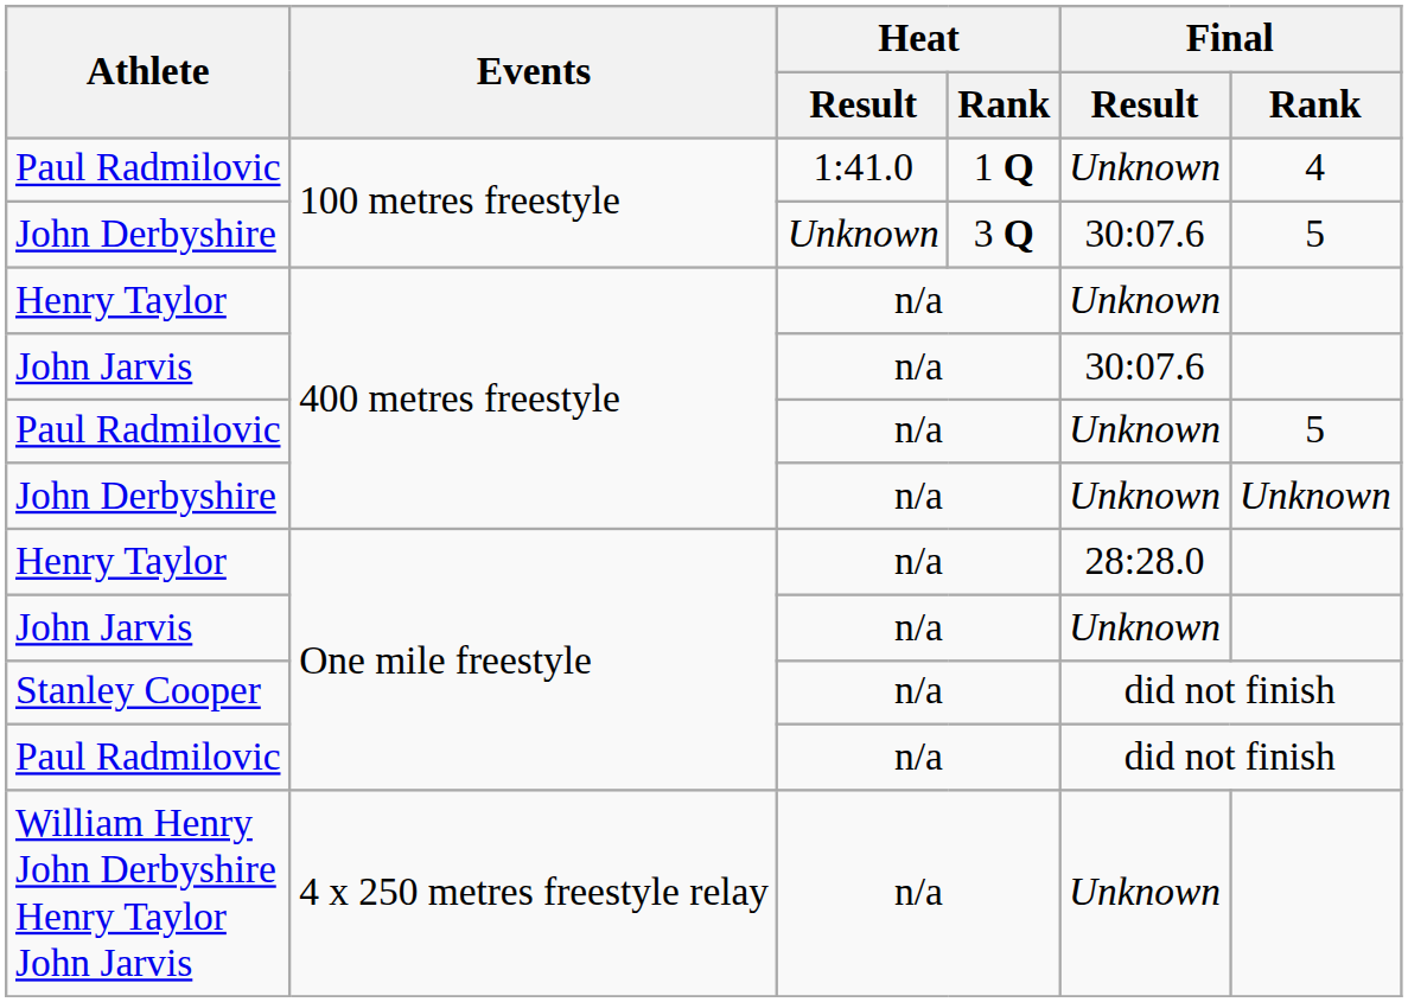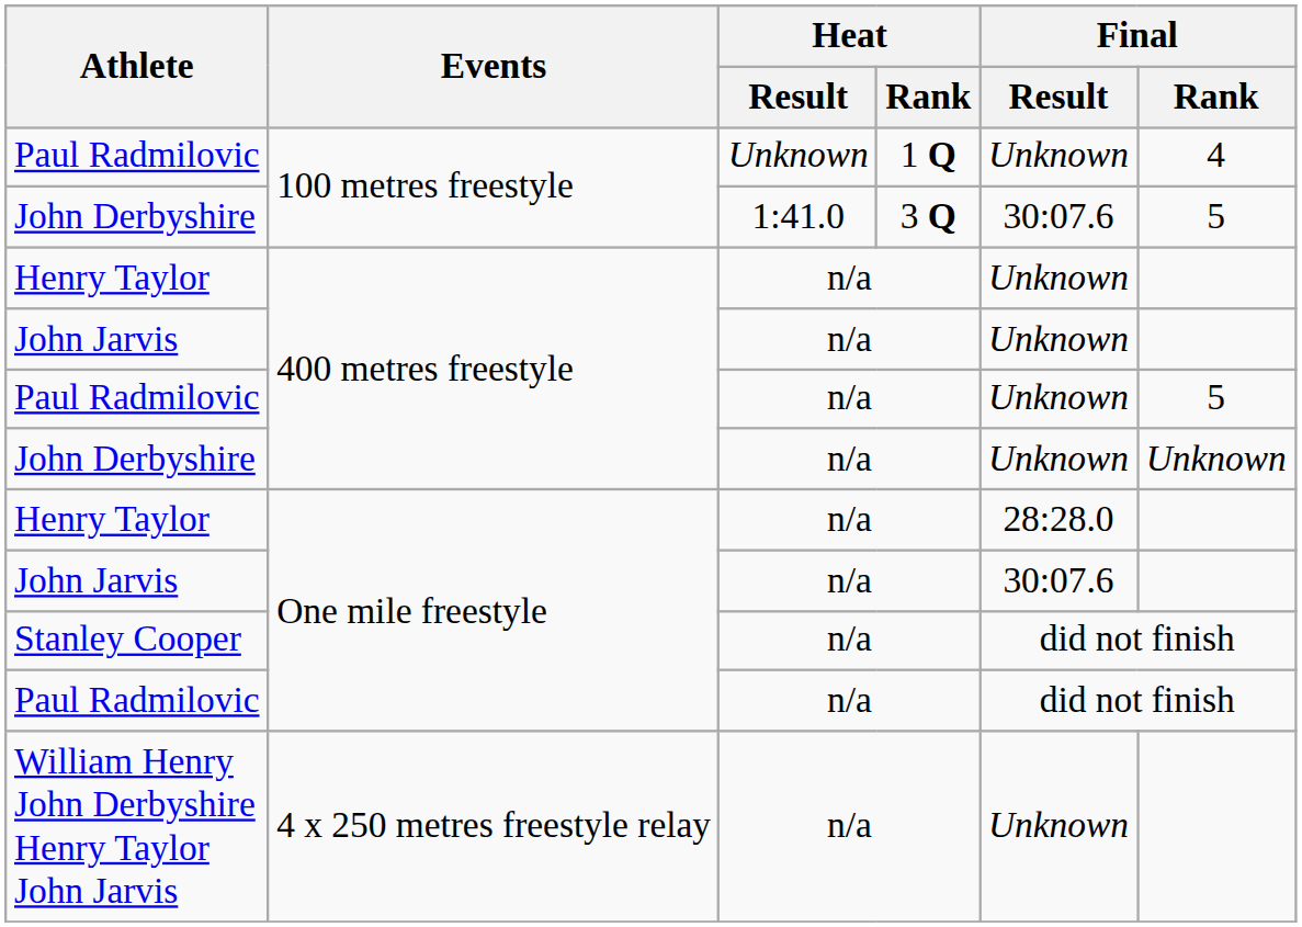 <table class=wikitable style="font-size:90%">
 <tr>
 <th rowspan="2">Athlete</th>
 <th rowspan="2">Events</th>
 <th colspan="2">Heat</th>
 <th colspan="2">Final</th>
 </tr>
 <tr>
 <th>Result</th>
 <th>Rank</th>
 <th>Result</th>
 <th>Rank</th>
 </tr>
 <tr>
 <td><a href='#'>Paul Radmilovic</a></td>
 <td rowspan=2>100 metres freestyle</td>
-<td align="center">1:41.0</td>
+<td align="center"><em>Unknown</em></td>
 <td align="center">1 <strong>Q</strong></td>
 <td align="center"><em>Unknown</em></td>
 <td align="center">4</td>
 </tr>
 <tr>
 <td><a href='#'>John Derbyshire</a></td>
-<td align="center"><em>Unknown</em></td>
+<td align="center">1:41.0</td>
 <td align="center">3 <strong>Q</strong></td>
 <td align="center">30:07.6</td>
 <td align="center">5</td>
 </tr>
 <tr>
 <td><a href='#'>Henry Taylor</a></td>
 <td rowspan=4>400 metres freestyle</td>
 <td align="center" colspan=2>n/a</td>
 <td align="center"><em>Unknown</em></td>
 <td align="center"></td>
 </tr>
 <tr>
 <td><a href='#'>John Jarvis</a></td>
 <td align="center" colspan=2>n/a</td>
-<td align="center">30:07.6</td>
+<td align="center"><em>Unknown</em></td>
 <td align="center"></td>
 </tr>
 <tr>
 <td><a href='#'>Paul Radmilovic</a></td>
 <td align="center" colspan=2>n/a</td>
 <td align="center"><em>Unknown</em></td>
 <td align="center">5</td>
 </tr>
 <tr>
 <td><a href='#'>John Derbyshire</a></td>
 <td align="center" colspan=2>n/a</td>
 <td align="center"><em>Unknown</em></td>
 <td align="center"><em>Unknown</em></td>
 </tr>
 <tr>
 <td><a href='#'>Henry Taylor</a></td>
 <td rowspan=4>One mile freestyle</td>
 <td align="center" colspan=2>n/a</td>
 <td align="center">28:28.0</td>
 <td align="center"></td>
 </tr>
 <tr>
 <td><a href='#'>John Jarvis</a></td>
 <td align="center" colspan=2>n/a</td>
-<td align="center"><em>Unknown</em></td>
+<td align="center">30:07.6</td>
 <td align="center"></td>
 </tr>
 <tr>
 <td><a href='#'>Stanley Cooper</a></td>
 <td align="center" colspan=2>n/a</td>
 <td align="center" colspan=2>did not finish</td>
 </tr>
 <tr>
 <td><a href='#'>Paul Radmilovic</a></td>
 <td align="center" colspan=2>n/a</td>
 <td align="center" colspan=2>did not finish</td>
 </tr>
 <tr>
 <td><a href='#'>William Henry</a><br><a href='#'>John Derbyshire</a><br><a href='#'>Henry Taylor</a><br><a href='#'>John Jarvis</a></td>
 <td>4 x 250 metres freestyle relay</td>
 <td align="center" colspan=2>n/a</td>
 <td align="center"><em>Unknown</em></td>
 <td align="center"></td>
 </tr>
 </table>
